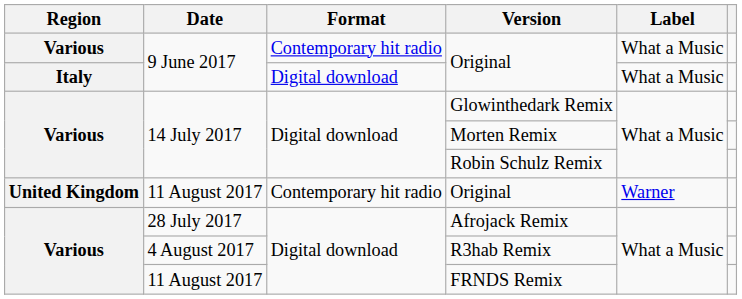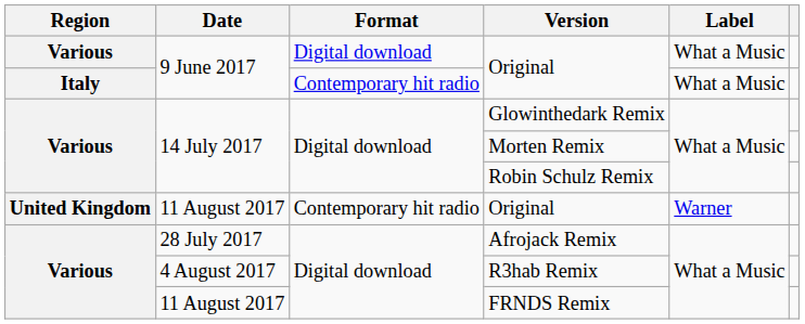 <table class="wikitable plainrowheaders">
 <tr>
 <th scope="col">Region</th>
 <th scope="col">Date</th>
 <th scope="col">Format</th>
 <th scope="col">Version</th>
 <th scope="col">Label</th>
 <th scope="col"></th>
 </tr>
 <tr>
 <th scope="row">Various</th>
 <td rowspan="2">9 June 2017</td>
-<td><a href='#'>Contemporary hit radio</a></td>
+<td><a href='#'>Digital download</a></td>
 <td rowspan="2">Original</td>
 <td>What a Music</td>
 <td></td>
 </tr>
 <tr>
 <th scope="row">Italy</th>
-<td><a href='#'>Digital download</a></td>
+<td><a href='#'>Contemporary hit radio</a></td>
 <td>What a Music</td>
 <td></td>
 </tr>
 <tr>
 <th scope="row" rowspan="3">Various</th>
 <td rowspan="3">14 July 2017</td>
 <td rowspan="3">Digital download</td>
 <td>Glowinthedark Remix</td>
 <td rowspan="3">What a Music</td>
 <td></td>
 </tr>
 <tr>
 <td>Morten Remix</td>
 <td></td>
 </tr>
 <tr>
 <td>Robin Schulz Remix</td>
 <td></td>
 </tr>
 <tr>
 <th scope="row">United Kingdom</th>
 <td>11 August 2017</td>
 <td>Contemporary hit radio</td>
 <td>Original</td>
 <td><a href='#'>Warner</a></td>
 <td></td>
 </tr>
 <tr>
 <th scope="row" rowspan="3">Various</th>
 <td>28 July 2017</td>
 <td rowspan="3">Digital download</td>
 <td>Afrojack Remix</td>
 <td rowspan="3">What a Music</td>
 <td></td>
 </tr>
 <tr>
 <td>4 August 2017</td>
 <td>R3hab Remix</td>
 <td></td>
 </tr>
 <tr>
 <td>11 August 2017</td>
 <td>FRNDS Remix</td>
 <td></td>
 </tr>
 </table>
